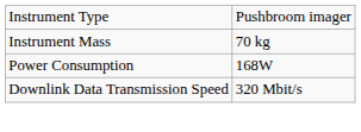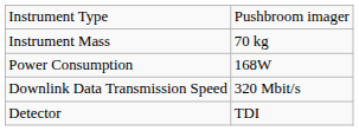 <table class="wikitable">
 <tr>
 <td>Instrument Type</td>
 <td>Pushbroom imager</td>
 </tr>
 <tr>
 <td>Instrument Mass</td>
 <td>70 kg</td>
 </tr>
 <tr>
 <td>Power Consumption</td>
 <td>168W</td>
 </tr>
 <tr>
 <td>Downlink Data Transmission Speed</td>
 <td>320 Mbit/s</td>
 </tr>
+<tr>
+<td>Detector</td>
+<td>TDI</td>
+</tr>
 </table>
